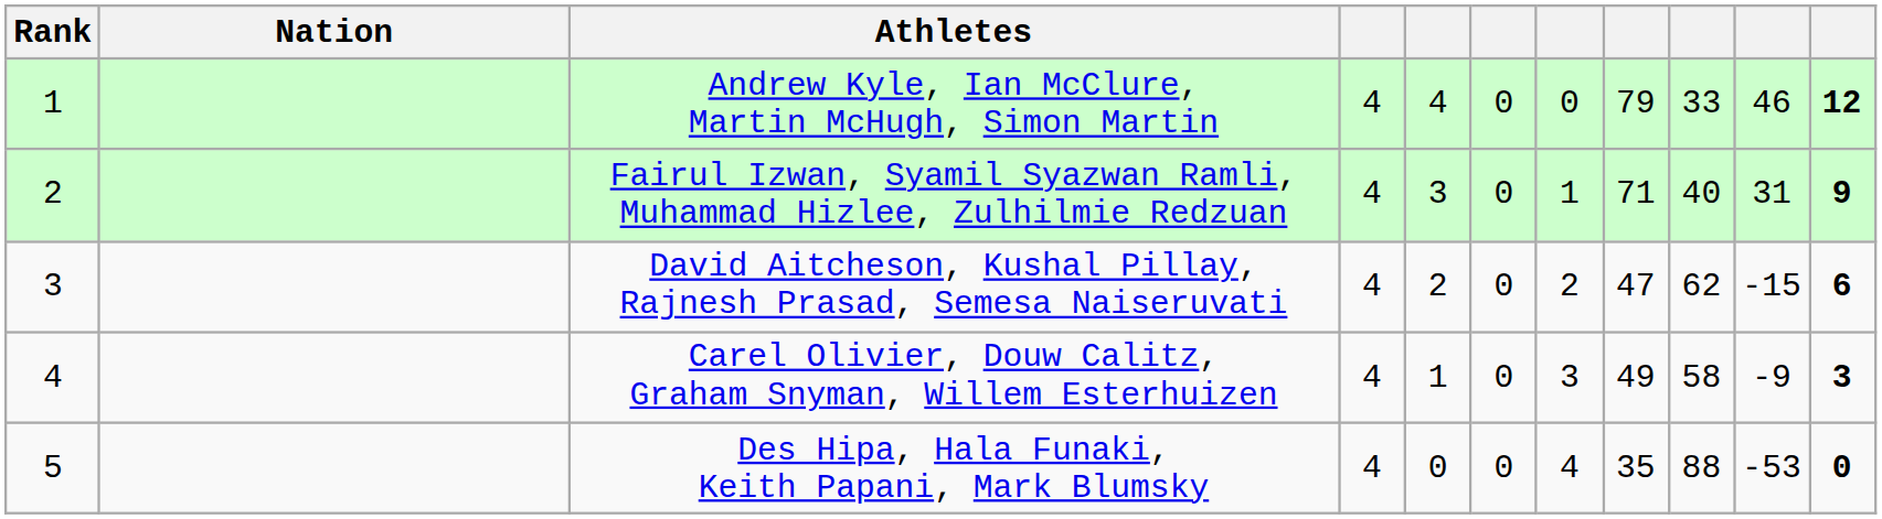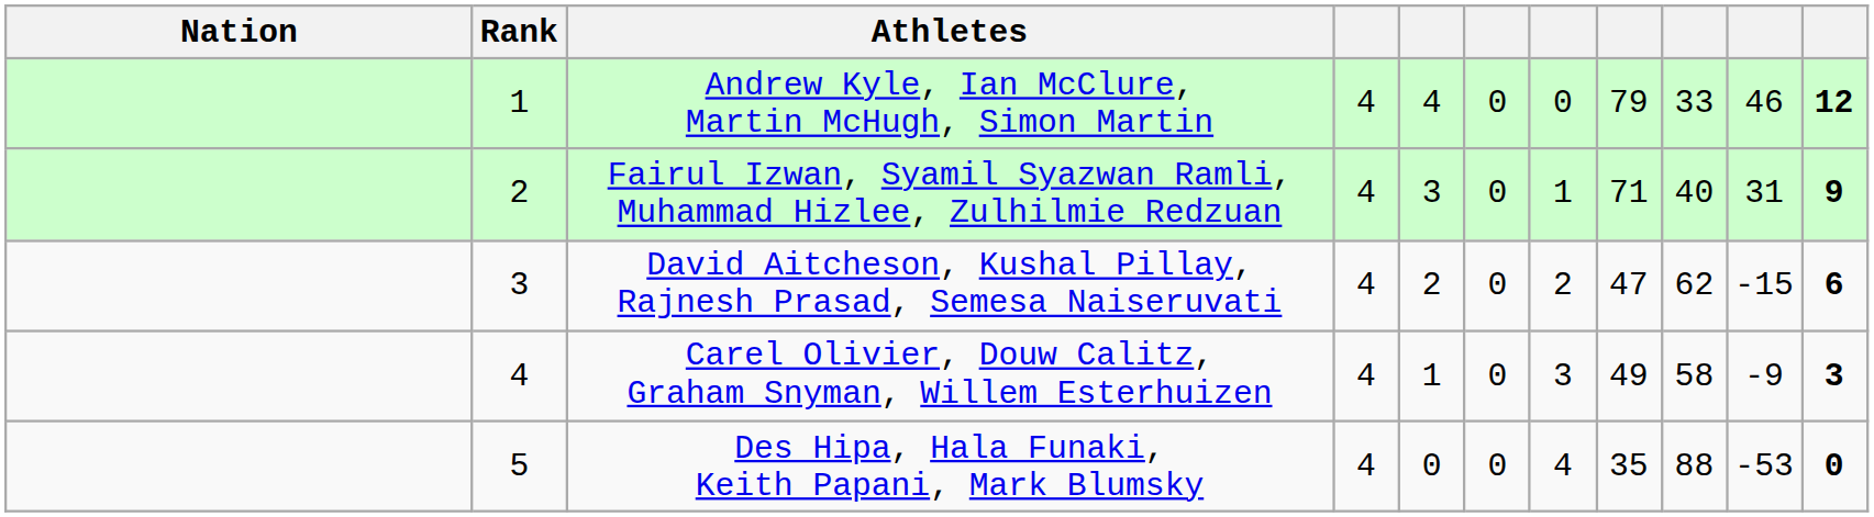 <table class=wikitable style="text-align:center">
 <tr>
+<th width=180>Nation</th>
 <th width=20>Rank</th>
-<th width=180>Nation</th>
 <th width=300>Athletes</th>
 <th width=20></th>
 <th width=20></th>
 <th width=20></th>
 <th width=20></th>
 <th width=20></th>
 <th width=20></th>
 <th width=20></th>
 <th width=20></th>
 </tr>
 <tr bgcolor="#ccffcc">
+<td align=left></td>
 <td>1</td>
-<td align=left></td>
 <td><a href='#'>Andrew Kyle</a>, <a href='#'>Ian McClure</a>,<br> <a href='#'>Martin McHugh</a>, <a href='#'>Simon Martin</a></td>
 <td>4</td>
 <td>4</td>
 <td>0</td>
 <td>0</td>
 <td>79</td>
 <td>33</td>
 <td>46</td>
 <td><strong>12</strong></td>
 </tr>
 <tr bgcolor="#ccffcc">
+<td align=left></td>
 <td>2</td>
-<td align=left></td>
 <td><a href='#'>Fairul Izwan</a>, <a href='#'>Syamil Syazwan Ramli</a>,<br> <a href='#'>Muhammad Hizlee</a>, <a href='#'>Zulhilmie Redzuan</a></td>
 <td>4</td>
 <td>3</td>
 <td>0</td>
 <td>1</td>
 <td>71</td>
 <td>40</td>
 <td>31</td>
 <td><strong>9</strong></td>
 </tr>
 <tr>
+<td align=left></td>
 <td>3</td>
-<td align=left></td>
 <td><a href='#'>David Aitcheson</a>, <a href='#'>Kushal Pillay</a>,<br> <a href='#'>Rajnesh Prasad</a>, <a href='#'>Semesa Naiseruvati</a></td>
 <td>4</td>
 <td>2</td>
 <td>0</td>
 <td>2</td>
 <td>47</td>
 <td>62</td>
 <td>-15</td>
 <td><strong>6</strong></td>
 </tr>
 <tr>
+<td align=left></td>
 <td>4</td>
-<td align=left></td>
 <td><a href='#'>Carel Olivier</a>, <a href='#'>Douw Calitz</a>,<br> <a href='#'>Graham Snyman</a>, <a href='#'>Willem Esterhuizen</a></td>
 <td>4</td>
 <td>1</td>
 <td>0</td>
 <td>3</td>
 <td>49</td>
 <td>58</td>
 <td>-9</td>
 <td><strong>3</strong></td>
 </tr>
 <tr>
+<td align=left></td>
 <td>5</td>
-<td align=left></td>
 <td><a href='#'>Des Hipa</a>, <a href='#'>Hala Funaki</a>,<br> <a href='#'>Keith Papani</a>, <a href='#'>Mark Blumsky</a></td>
 <td>4</td>
 <td>0</td>
 <td>0</td>
 <td>4</td>
 <td>35</td>
 <td>88</td>
 <td>-53</td>
 <td><strong>0</strong></td>
 </tr>
 </table>
